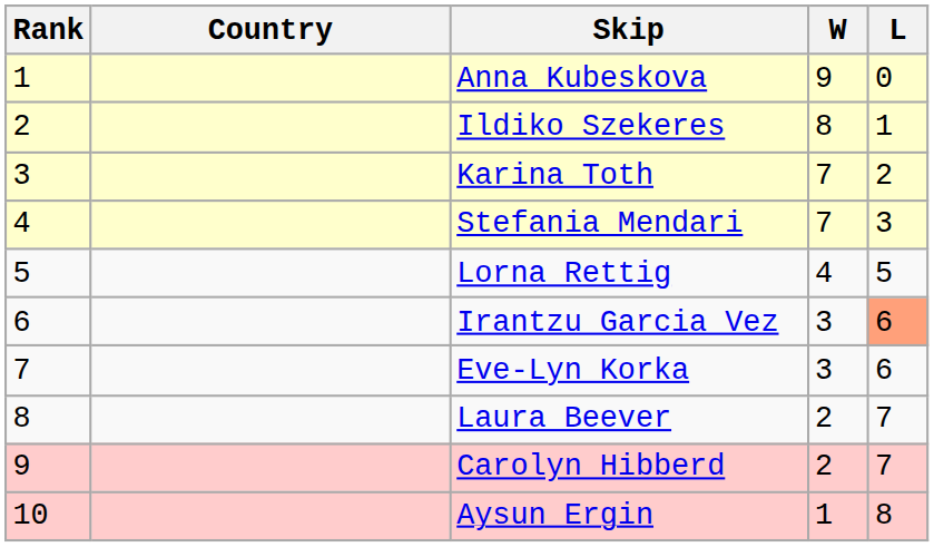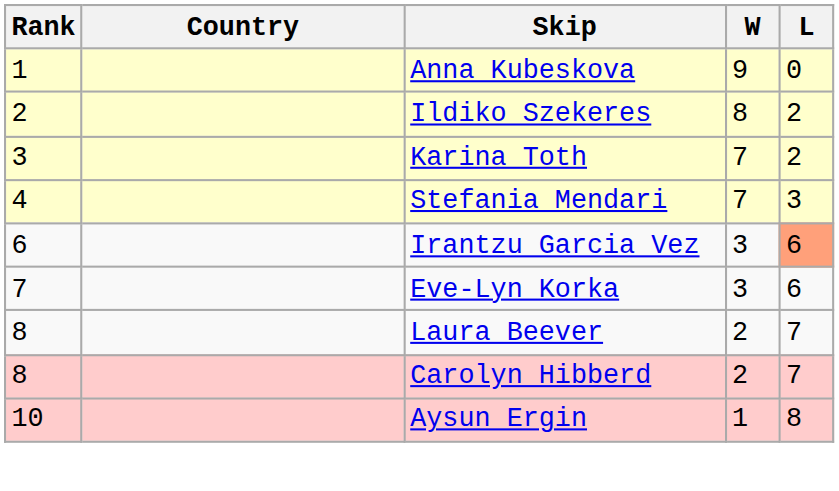 <table class="wikitable">
 <tr>
 <th bgcolor="#efefef" width="30">Rank</th>
 <th bgcolor="#efefef" width="150">Country</th>
 <th bgcolor="#efefef" width="150">Skip</th>
 <th bgcolor="#efefef" width="20">W</th>
 <th bgcolor="#efefef" width="20">L</th>
 </tr>
 <tr bgcolor=ffffcc>
 <td>1</td>
 <td></td>
 <td><a href='#'>Anna Kubeskova</a></td>
 <td>9</td>
 <td>0</td>
 </tr>
 <tr bgcolor=ffffcc>
 <td>2</td>
 <td></td>
 <td><a href='#'>Ildiko Szekeres</a></td>
 <td>8</td>
-<td>1</td>
+<td>2</td>
 </tr>
 <tr bgcolor=ffffcc>
 <td>3</td>
 <td></td>
 <td><a href='#'>Karina Toth</a></td>
 <td>7</td>
 <td>2</td>
 </tr>
 <tr bgcolor=ffffcc>
 <td>4</td>
 <td></td>
 <td><a href='#'>Stefania Mendari</a></td>
 <td>7</td>
 <td>3</td>
-</tr>
-<tr>
-<td>5</td>
-<td></td>
-<td><a href='#'>Lorna Rettig</a></td>
-<td>4</td>
-<td>5</td>
 </tr>
 <tr>
 <td>6</td>
 <td></td>
 <td><a href='#'>Irantzu Garcia Vez</a></td>
 <td>3</td>
 <td style="background: lightsalmon;">6</td>
 </tr>
 <tr>
 <td>7</td>
 <td></td>
 <td><a href='#'>Eve-Lyn Korka</a></td>
 <td>3</td>
 <td>6</td>
 </tr>
 <tr>
 <td>8</td>
 <td></td>
 <td><a href='#'>Laura Beever</a></td>
 <td>2</td>
 <td>7</td>
 </tr>
 <tr bgcolor=ffcccc>
-<td>9</td>
+<td>8</td>
 <td></td>
 <td><a href='#'>Carolyn Hibberd</a></td>
 <td>2</td>
 <td>7</td>
 </tr>
 <tr bgcolor=ffcccc>
 <td>10</td>
 <td></td>
 <td><a href='#'>Aysun Ergin</a></td>
 <td>1</td>
 <td>8</td>
 </tr>
 </table>
